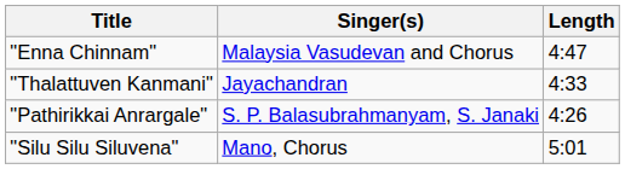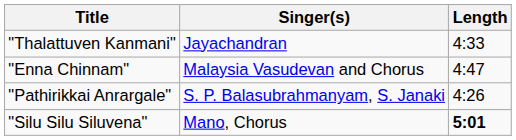 <table class="wikitable">
 <tr>
 <th>Title</th>
 <th>Singer(s)</th>
 <th>Length</th>
 </tr>
 <tr>
+<td>"Thalattuven Kanmani"</td>
+<td><a href='#'>Jayachandran</a></td>
+<td>4:33</td>
+</tr>
+<tr>
 <td>"Enna Chinnam"</td>
 <td><a href='#'>Malaysia Vasudevan</a> and Chorus</td>
 <td>4:47</td>
-</tr>
-<tr>
-<td>"Thalattuven Kanmani"</td>
-<td><a href='#'>Jayachandran</a></td>
-<td>4:33</td>
 </tr>
 <tr>
 <td>"Pathirikkai Anrargale"</td>
 <td><a href='#'>S. P. Balasubrahmanyam</a>, <a href='#'>S. Janaki</a></td>
 <td>4:26</td>
 </tr>
 <tr>
 <td>"Silu Silu Siluvena"</td>
 <td><a href='#'>Mano</a>, Chorus</td>
-<td>5:01</td>
+<td><strong>5:01</strong></td>
 </tr>
 </table>
